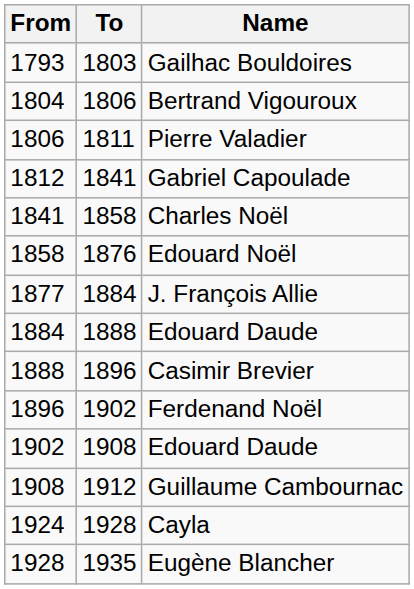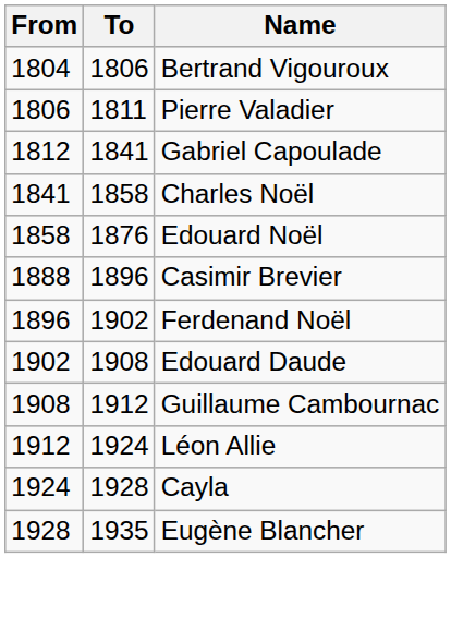 <table class="wikitable">
 <tr>
 <th>From</th>
 <th>To</th>
 <th>Name</th>
-</tr>
-<tr>
-<td>1793</td>
-<td>1803</td>
-<td>Gailhac Bouldoires</td>
 </tr>
 <tr>
 <td>1804</td>
 <td>1806</td>
 <td>Bertrand Vigouroux</td>
 </tr>
 <tr>
 <td>1806</td>
 <td>1811</td>
 <td>Pierre Valadier</td>
 </tr>
 <tr>
 <td>1812</td>
 <td>1841</td>
 <td>Gabriel Capoulade</td>
 </tr>
 <tr>
 <td>1841</td>
 <td>1858</td>
 <td>Charles Noël</td>
 </tr>
 <tr>
 <td>1858</td>
 <td>1876</td>
 <td>Edouard Noël</td>
 </tr>
 <tr>
-<td>1877</td>
-<td>1884</td>
-<td>J. François Allie</td>
-</tr>
-<tr>
-<td>1884</td>
-<td>1888</td>
-<td>Edouard Daude</td>
-</tr>
-<tr>
 <td>1888</td>
 <td>1896</td>
 <td>Casimir Brevier</td>
 </tr>
 <tr>
 <td>1896</td>
 <td>1902</td>
 <td>Ferdenand Noël</td>
 </tr>
 <tr>
 <td>1902</td>
 <td>1908</td>
 <td>Edouard Daude</td>
 </tr>
 <tr>
 <td>1908</td>
 <td>1912</td>
 <td>Guillaume Cambournac</td>
 </tr>
 <tr>
+<td>1912</td>
+<td>1924</td>
+<td>Léon Allie</td>
+</tr>
+<tr>
 <td>1924</td>
 <td>1928</td>
 <td>Cayla</td>
 </tr>
 <tr>
 <td>1928</td>
 <td>1935</td>
 <td>Eugène Blancher</td>
 </tr>
 </table>
